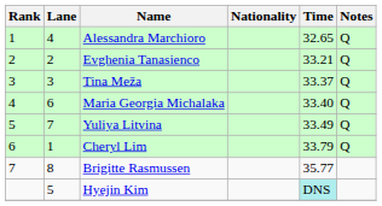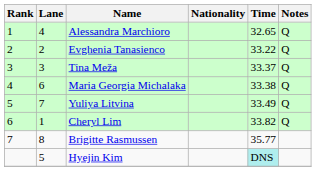 <table class="wikitable">
 <tr>
 <th>Rank</th>
 <th>Lane</th>
 <th>Name</th>
 <th>Nationality</th>
 <th>Time</th>
 <th>Notes</th>
 </tr>
 <tr bgcolor=ccffcc>
 <td>1</td>
 <td>4</td>
 <td><a href='#'>Alessandra Marchioro</a></td>
 <td></td>
 <td>32.65</td>
 <td>Q</td>
 </tr>
 <tr bgcolor=ccffcc>
 <td>2</td>
 <td>2</td>
 <td><a href='#'>Evghenia Tanasienco</a></td>
 <td></td>
-<td>33.21</td>
+<td>33.22</td>
 <td>Q</td>
 </tr>
 <tr bgcolor=ccffcc>
 <td>3</td>
 <td>3</td>
 <td><a href='#'>Tina Meža</a></td>
 <td></td>
 <td>33.37</td>
 <td>Q</td>
 </tr>
 <tr bgcolor=ccffcc>
 <td>4</td>
 <td>6</td>
 <td><a href='#'>Maria Georgia Michalaka</a></td>
 <td></td>
-<td>33.40</td>
+<td>33.38</td>
 <td>Q</td>
 </tr>
 <tr bgcolor=ccffcc>
 <td>5</td>
 <td>7</td>
 <td><a href='#'>Yuliya Litvina</a></td>
 <td></td>
 <td>33.49</td>
 <td>Q</td>
 </tr>
 <tr bgcolor=ccffcc>
 <td>6</td>
 <td>1</td>
 <td><a href='#'>Cheryl Lim</a></td>
 <td></td>
-<td>33.79</td>
+<td>33.82</td>
 <td>Q</td>
 </tr>
 <tr>
 <td>7</td>
 <td>8</td>
 <td><a href='#'>Brigitte Rasmussen</a></td>
 <td></td>
 <td>35.77</td>
 <td></td>
 </tr>
 <tr>
 <td></td>
 <td>5</td>
 <td><a href='#'>Hyejin Kim</a></td>
 <td></td>
 <td style="background: paleturquoise;">DNS</td>
 <td></td>
 </tr>
 <tr>
 </tr>
 </table>
